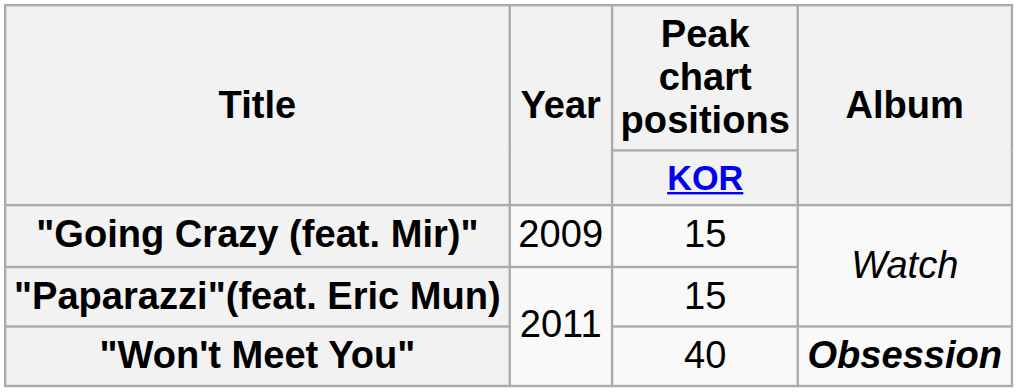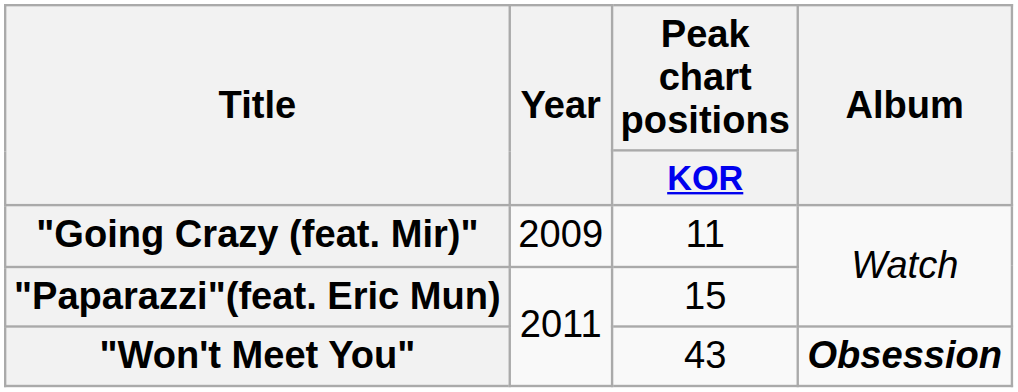 <table class="wikitable plainrowheaders" style="text-align:center">
 <tr>
 <th scope="col" rowspan="2">Title</th>
 <th scope="col" rowspan="2">Year</th>
 <th scope="col" colspan="1">Peak chart positions</th>
 <th scope="col" rowspan="2">Album</th>
 </tr>
 <tr>
 <th scope="col" style="width:3em;font-size:90%"><a href='#'>KOR</a><br></th>
 </tr>
 <tr>
 <th scope="row">"Going Crazy (feat. Mir)"</th>
 <td>2009</td>
-<td>15</td>
+<td>11</td>
 <td rowspan="2"><em>Watch</em></td>
 </tr>
 <tr>
 <th scope="row">"Paparazzi"(feat. Eric Mun)</th>
 <td rowspan="2">2011</td>
 <td>15</td>
 </tr>
 <tr>
 <th scope="row">"Won't Meet You"</th>
-<td>40</td>
+<td>43</td>
 <td><strong><em>Obsession</em></strong></td>
 </tr>
 </table>
